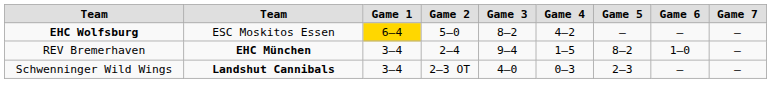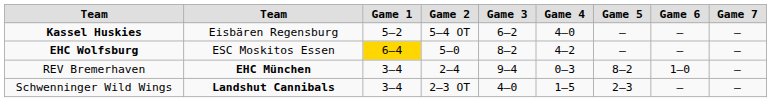 <table class="wikitable">
 <tr align="center">
 <td width="200" bgcolor="#dfdfdf"><strong>Team</strong></td>
 <td width="200" bgcolor="#dfdfdf"><strong>Team</strong></td>
 <td width="60" bgcolor="#dfdfdf"><strong>Game 1</strong></td>
 <td width="60" bgcolor="#dfdfdf"><strong>Game 2</strong></td>
 <td width="60" bgcolor="#dfdfdf"><strong>Game 3</strong></td>
 <td width="60" bgcolor="#dfdfdf"><strong>Game 4</strong></td>
 <td width="60" bgcolor="#dfdfdf"><strong>Game 5</strong></td>
 <td width="60" bgcolor="#dfdfdf"><strong>Game 6</strong></td>
 <td width="60" bgcolor="#dfdfdf"><strong>Game 7</strong></td>
+</tr>
+<tr align="center">
+<td><strong>Kassel Huskies</strong></td>
+<td>Eisbären Regensburg</td>
+<td>5–2</td>
+<td>5–4 OT</td>
+<td>6–2</td>
+<td>4–0</td>
+<td>—</td>
+<td>—</td>
+<td>—</td>
 </tr>
 <tr align="center">
 <td><strong>EHC Wolfsburg</strong></td>
 <td>ESC Moskitos Essen</td>
 <td style="background: gold;">6–4</td>
 <td>5–0</td>
 <td>8–2</td>
 <td>4–2</td>
 <td>—</td>
 <td>—</td>
 <td>—</td>
 </tr>
 <tr align="center">
 <td>REV Bremerhaven</td>
 <td><strong>EHC München</strong></td>
 <td>3–4</td>
 <td>2–4</td>
 <td>9–4</td>
-<td>1–5</td>
+<td>0–3</td>
 <td>8–2</td>
 <td>1–0</td>
 <td>—</td>
 </tr>
 <tr align="center">
 <td>Schwenninger Wild Wings</td>
 <td><strong>Landshut Cannibals</strong></td>
 <td>3–4</td>
 <td>2–3 OT</td>
 <td>4–0</td>
-<td>0–3</td>
+<td>1–5</td>
 <td>2–3</td>
 <td>—</td>
 <td>—</td>
 </tr>
 </table>
